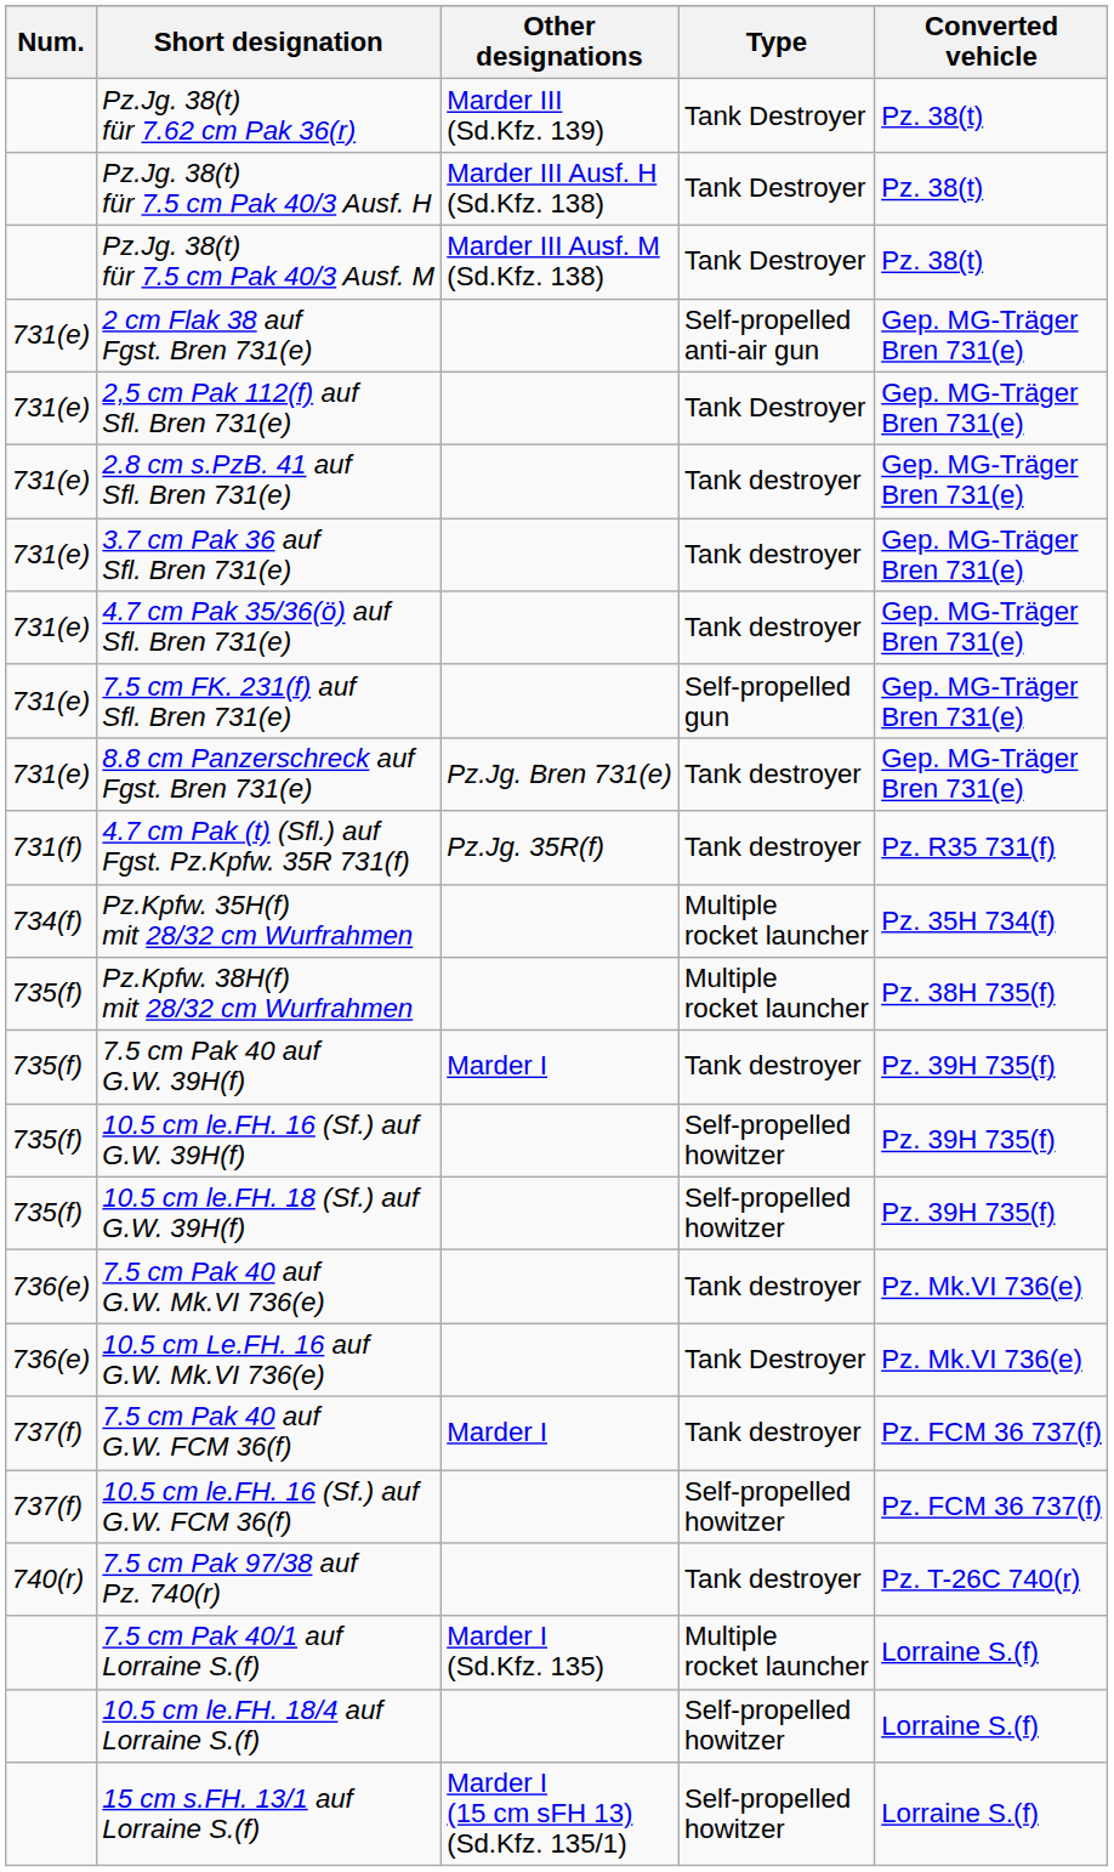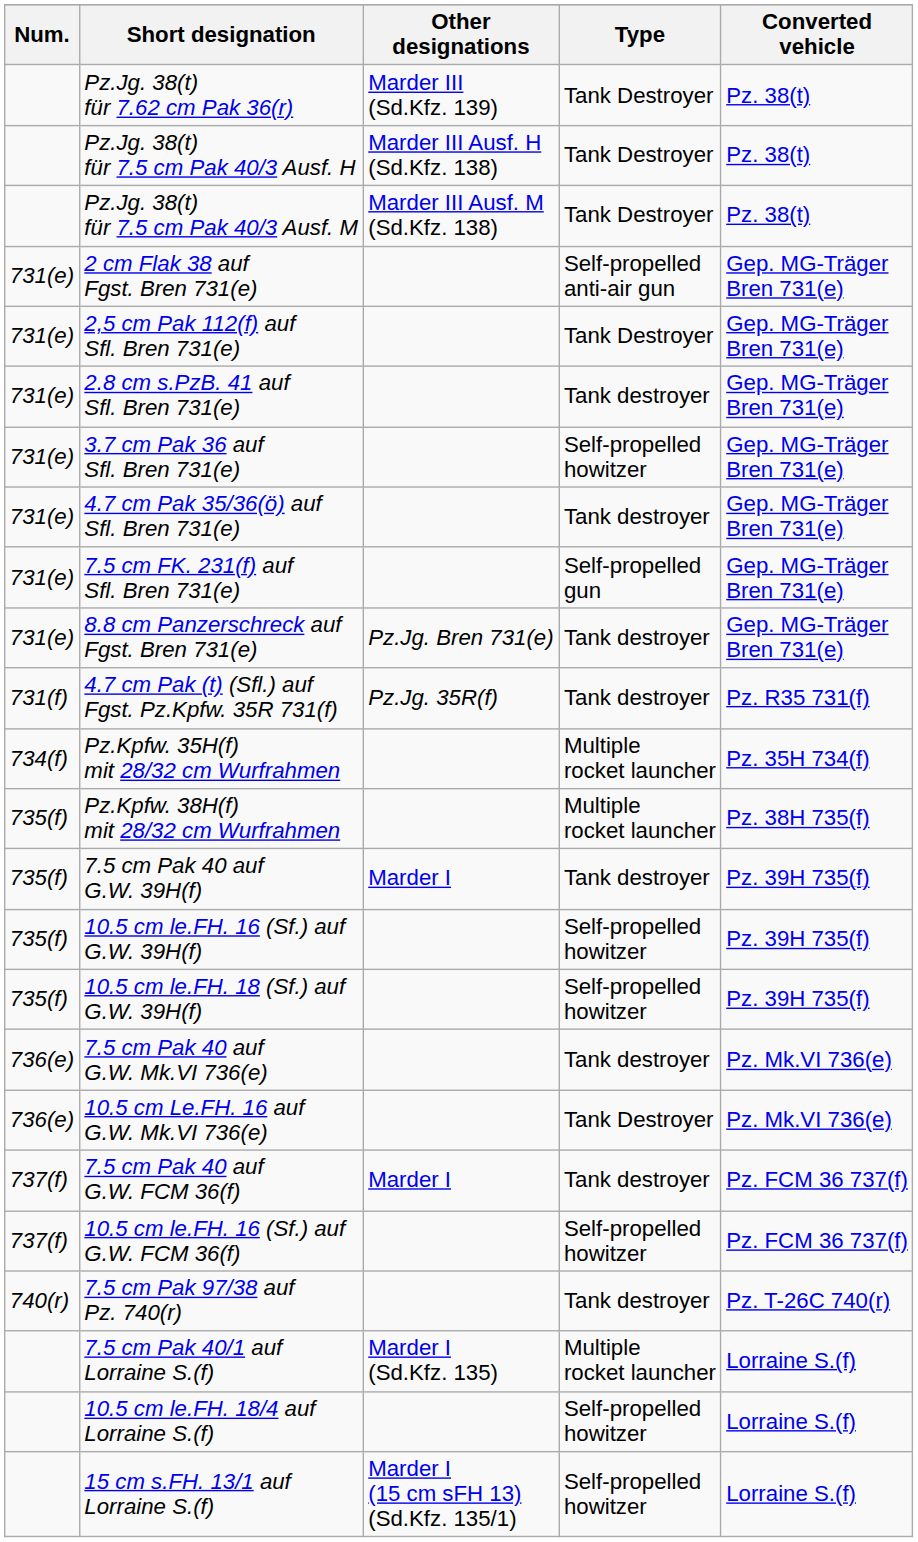 <table class="wikitable sortable">
 <tr>
 </tr>
 <tr>
 <th>Num.</th>
 <th>Short designation</th>
 <th>Other<br>designations</th>
 <th>Type</th>
 <th>Converted<br>vehicle</th>
 </tr>
 <tr>
 <td></td>
 <td><em>Pz.Jg. 38(t)<br>für <a href='#'>7.62 cm Pak 36(r)</a></em></td>
 <td><a href='#'>Marder III</a><br>(Sd.Kfz. 139)</td>
 <td>Tank Destroyer</td>
 <td><a href='#'>Pz. 38(t)</a></td>
 </tr>
 <tr>
 <td></td>
 <td><em>Pz.Jg. 38(t)<br>für <a href='#'>7.5 cm Pak 40/3</a> Ausf. H</em></td>
 <td><a href='#'>Marder III Ausf. H</a><br>(Sd.Kfz. 138)</td>
 <td>Tank Destroyer</td>
 <td><a href='#'>Pz. 38(t)</a></td>
 </tr>
 <tr>
 <td></td>
 <td><em>Pz.Jg. 38(t)<br>für <a href='#'>7.5 cm Pak 40/3</a> Ausf. M</em></td>
 <td><a href='#'>Marder III Ausf. M</a><br>(Sd.Kfz. 138)</td>
 <td>Tank Destroyer</td>
 <td><a href='#'>Pz. 38(t)</a></td>
 </tr>
 <tr>
 <td><em>731(e)</em></td>
 <td><em><a href='#'>2 cm Flak 38</a> auf<br>Fgst. Bren 731(e)</em></td>
 <td></td>
 <td>Self-propelled<br>anti-air gun</td>
 <td><a href='#'>Gep. MG-Träger<br>Bren 731(e)</a></td>
 </tr>
 <tr>
 <td><em>731(e)</em></td>
 <td><em><a href='#'>2,5 cm Pak 112(f)</a> auf<br>Sfl. Bren 731(e)</em></td>
 <td></td>
 <td>Tank Destroyer</td>
 <td><a href='#'>Gep. MG-Träger<br>Bren 731(e)</a></td>
 </tr>
 <tr>
 <td><em>731(e)</em></td>
 <td><em><a href='#'>2.8 cm s.PzB. 41</a> auf<br>Sfl. Bren 731(e)</em></td>
 <td></td>
 <td>Tank destroyer</td>
 <td><a href='#'>Gep. MG-Träger<br>Bren 731(e)</a></td>
 </tr>
 <tr>
 <td><em>731(e)</em></td>
 <td><em><a href='#'>3.7 cm Pak 36</a> auf<br>Sfl. Bren 731(e)</em></td>
 <td></td>
-<td>Tank destroyer</td>
+<td>Self-propelled<br>howitzer</td>
 <td><a href='#'>Gep. MG-Träger<br>Bren 731(e)</a></td>
 </tr>
 <tr>
 <td><em>731(e)</em></td>
 <td><em><a href='#'>4.7 cm Pak 35/36(ö)</a> auf<br>Sfl. Bren 731(e)</em></td>
 <td></td>
 <td>Tank destroyer</td>
 <td><a href='#'>Gep. MG-Träger<br>Bren 731(e)</a></td>
 </tr>
 <tr>
 <td><em>731(e)</em></td>
 <td><em><a href='#'>7.5 cm FK. 231(f)</a> auf<br>Sfl. Bren 731(e)</em></td>
 <td></td>
 <td>Self-propelled<br>gun</td>
 <td><a href='#'>Gep. MG-Träger<br>Bren 731(e)</a></td>
 </tr>
 <tr>
 <td><em>731(e)</em></td>
 <td><em><a href='#'>8.8 cm Panzerschreck</a> auf<br>Fgst. Bren 731(e)</em></td>
 <td><em>Pz.Jg. Bren 731(e)</em></td>
 <td>Tank destroyer</td>
 <td><a href='#'>Gep. MG-Träger<br>Bren 731(e)</a></td>
 </tr>
 <tr>
 <td><em>731(f)</em></td>
 <td><em><a href='#'>4.7 cm Pak (t)</a> (Sfl.) auf<br>Fgst. Pz.Kpfw. 35R 731(f)</em></td>
 <td><em>Pz.Jg. 35R(f)</em></td>
 <td>Tank destroyer</td>
 <td><a href='#'>Pz. R35 731(f)</a></td>
 </tr>
 <tr>
 <td><em>734(f)</em></td>
 <td><em>Pz.Kpfw. 35H(f)<br>mit <a href='#'>28/32 cm Wurfrahmen</a></em></td>
 <td></td>
 <td>Multiple<br>rocket launcher</td>
 <td><a href='#'>Pz. 35H 734(f)</a></td>
 </tr>
 <tr>
 <td><em>735(f)</em></td>
 <td><em>Pz.Kpfw. 38H(f)<br>mit <a href='#'>28/32 cm Wurfrahmen</a></em></td>
 <td></td>
 <td>Multiple<br>rocket launcher</td>
 <td><a href='#'>Pz. 38H 735(f)</a></td>
 </tr>
 <tr>
 <td><em>735(f)</em></td>
 <td><em>7.5 cm Pak 40 auf<br>G.W. 39H(f)</em></td>
 <td><a href='#'>Marder I</a></td>
 <td>Tank destroyer</td>
 <td><a href='#'>Pz. 39H 735(f)</a></td>
 </tr>
 <tr>
 <td><em>735(f)</em></td>
 <td><em><a href='#'>10.5 cm le.FH. 16</a> (Sf.) auf<br>G.W. 39H(f)</em></td>
 <td></td>
 <td>Self-propelled<br>howitzer</td>
 <td><a href='#'>Pz. 39H 735(f)</a></td>
 </tr>
 <tr>
 <td><em>735(f)</em></td>
 <td><em><a href='#'>10.5 cm le.FH. 18</a> (Sf.) auf<br>G.W. 39H(f)</em></td>
 <td></td>
 <td>Self-propelled<br>howitzer</td>
 <td><a href='#'>Pz. 39H 735(f)</a></td>
 </tr>
 <tr>
 <td><em>736(e)</em></td>
 <td><em><a href='#'>7.5 cm Pak 40</a> auf<br>G.W. Mk.VI 736(e)</em></td>
 <td></td>
 <td>Tank destroyer</td>
 <td><a href='#'>Pz. Mk.VI 736(e)</a></td>
 </tr>
 <tr>
 <td><em>736(e)</em></td>
 <td><em><a href='#'>10.5 cm Le.FH. 16</a> auf<br>G.W. Mk.VI 736(e)</em></td>
 <td></td>
 <td>Tank Destroyer</td>
 <td><a href='#'>Pz. Mk.VI 736(e)</a></td>
 </tr>
 <tr>
 <td><em>737(f)</em></td>
 <td><em><a href='#'>7.5 cm Pak 40</a> auf<br>G.W. FCM 36(f)</em></td>
 <td><a href='#'>Marder I</a></td>
 <td>Tank destroyer</td>
 <td><a href='#'>Pz. FCM 36 737(f)</a></td>
 </tr>
 <tr>
 <td><em>737(f)</em></td>
 <td><em><a href='#'>10.5 cm le.FH. 16</a> (Sf.) auf<br>G.W. FCM 36(f)</em></td>
 <td></td>
 <td>Self-propelled<br>howitzer</td>
 <td><a href='#'>Pz. FCM 36 737(f)</a></td>
 </tr>
 <tr>
 <td><em>740(r)</em></td>
 <td><em><a href='#'>7.5 cm Pak 97/38</a> auf<br>Pz. 740(r)</em></td>
 <td></td>
 <td>Tank destroyer</td>
 <td><a href='#'>Pz. T-26C 740(r)</a></td>
 </tr>
 <tr>
 <td></td>
 <td><em><a href='#'>7.5 cm Pak 40/1</a> auf<br>Lorraine S.(f)</em></td>
 <td><a href='#'>Marder I</a><br>(Sd.Kfz. 135)</td>
 <td>Multiple<br>rocket launcher</td>
 <td><a href='#'>Lorraine S.(f)</a></td>
 </tr>
 <tr>
 <td></td>
 <td><em><a href='#'>10.5 cm le.FH. 18/4</a> auf<br>Lorraine S.(f)</em></td>
 <td></td>
 <td>Self-propelled<br>howitzer</td>
 <td><a href='#'>Lorraine S.(f)</a></td>
 </tr>
 <tr>
 <td></td>
 <td><em><a href='#'>15 cm s.FH. 13/1</a> auf<br>Lorraine S.(f)</em></td>
 <td><a href='#'>Marder I<br>(15 cm sFH 13)</a><br>(Sd.Kfz. 135/1)</td>
 <td>Self-propelled<br>howitzer</td>
 <td><a href='#'>Lorraine S.(f)</a></td>
 </tr>
 </table>
